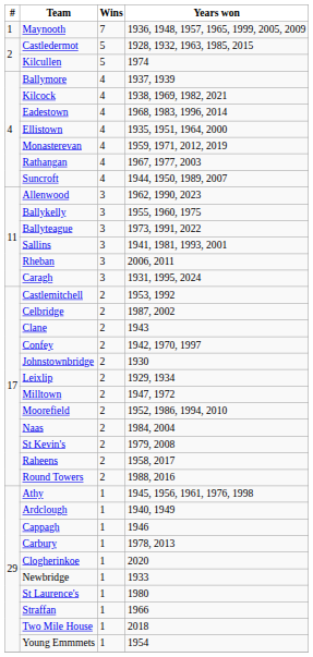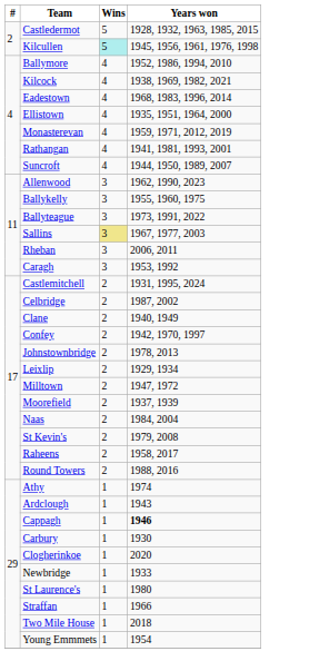 <table class="wikitable">
 <tr>
 <th style="background:white;color:black">#</th>
 <th style="background:white;color:black">Team</th>
 <th style="background:white;color:black">Wins</th>
 <th style="background:white;color:black">Years won</th>
-</tr>
-<tr>
-<td>1</td>
-<td> <a href='#'>Maynooth</a></td>
-<td>7</td>
-<td>1936, 1948, 1957, 1965, 1999, 2005, 2009</td>
 </tr>
 <tr>
 <td rowspan="2">2</td>
 <td> <a href='#'>Castledermot</a></td>
 <td>5</td>
 <td>1928, 1932, 1963, 1985, 2015</td>
 </tr>
 <tr>
 <td> <a href='#'>Kilcullen</a></td>
-<td>5</td>
-<td>1974</td>
+<td style="background: paleturquoise;">5</td>
+<td>1945, 1956, 1961, 1976, 1998</td>
 </tr>
 <tr>
 <td rowspan="7">4</td>
 <td> <a href='#'>Ballymore</a></td>
 <td>4</td>
-<td>1937, 1939</td>
+<td>1952, 1986, 1994, 2010</td>
 </tr>
 <tr>
 <td> <a href='#'>Kilcock</a></td>
 <td>4</td>
 <td>1938, 1969, 1982, 2021</td>
 </tr>
 <tr>
 <td> <a href='#'>Eadestown</a></td>
 <td>4</td>
 <td>1968, 1983, 1996, 2014</td>
 </tr>
 <tr>
 <td> <a href='#'>Ellistown</a></td>
 <td>4</td>
 <td>1935, 1951, 1964, 2000</td>
 </tr>
 <tr>
 <td> <a href='#'>Monasterevan</a></td>
 <td>4</td>
 <td>1959, 1971, 2012, 2019</td>
 </tr>
 <tr>
 <td> <a href='#'>Rathangan</a></td>
 <td>4</td>
-<td>1967, 1977, 2003</td>
+<td>1941, 1981, 1993, 2001</td>
 </tr>
 <tr>
 <td> <a href='#'>Suncroft</a></td>
 <td>4</td>
 <td>1944, 1950, 1989, 2007</td>
 </tr>
 <tr>
 <td rowspan="6">11</td>
 <td> <a href='#'>Allenwood</a></td>
 <td>3</td>
 <td>1962, 1990, 2023</td>
 </tr>
 <tr>
 <td> <a href='#'>Ballykelly</a></td>
 <td>3</td>
 <td>1955, 1960, 1975</td>
 </tr>
 <tr>
 <td> <a href='#'>Ballyteague</a></td>
 <td>3</td>
 <td>1973, 1991, 2022</td>
 </tr>
 <tr>
 <td> <a href='#'>Sallins</a></td>
-<td>3</td>
-<td>1941, 1981, 1993, 2001</td>
+<td style="background: khaki;">3</td>
+<td>1967, 1977, 2003</td>
 </tr>
 <tr>
 <td> <a href='#'>Rheban</a></td>
 <td>3</td>
 <td>2006, 2011</td>
 </tr>
 <tr>
 <td> <a href='#'>Caragh</a></td>
 <td>3</td>
-<td>1931, 1995, 2024</td>
+<td>1953, 1992</td>
 </tr>
 <tr>
 <td rowspan="12">17</td>
 <td><a href='#'>Castlemitchell</a></td>
 <td>2</td>
-<td>1953, 1992</td>
+<td>1931, 1995, 2024</td>
 </tr>
 <tr>
 <td> <a href='#'>Celbridge</a></td>
 <td>2</td>
 <td>1987, 2002</td>
 </tr>
 <tr>
 <td> <a href='#'>Clane</a></td>
 <td>2</td>
-<td>1943</td>
+<td>1940, 1949</td>
 </tr>
 <tr>
 <td> <a href='#'>Confey</a></td>
 <td>2</td>
 <td>1942, 1970, 1997</td>
 </tr>
 <tr>
 <td>  <a href='#'>Johnstownbridge</a></td>
 <td>2</td>
-<td>1930</td>
+<td>1978, 2013</td>
 </tr>
 <tr>
 <td> <a href='#'>Leixlip</a></td>
 <td>2</td>
 <td>1929, 1934</td>
 </tr>
 <tr>
 <td><a href='#'>Milltown</a></td>
 <td>2</td>
 <td>1947, 1972</td>
 </tr>
 <tr>
 <td> <a href='#'>Moorefield</a></td>
 <td>2</td>
-<td>1952, 1986, 1994, 2010</td>
+<td>1937, 1939</td>
 </tr>
 <tr>
 <td> <a href='#'>Naas</a></td>
 <td>2</td>
 <td>1984, 2004</td>
 </tr>
 <tr>
 <td> <a href='#'>St Kevin's</a></td>
 <td>2</td>
 <td>1979, 2008</td>
 </tr>
 <tr>
 <td> <a href='#'>Raheens</a></td>
 <td>2</td>
 <td>1958, 2017</td>
 </tr>
 <tr>
 <td> <a href='#'>Round Towers</a></td>
 <td>2</td>
 <td>1988, 2016</td>
 </tr>
 <tr>
 <td rowspan="10">29</td>
 <td> <a href='#'>Athy</a></td>
 <td>1</td>
-<td>1945, 1956, 1961, 1976, 1998</td>
+<td>1974</td>
 </tr>
 <tr>
 <td> <a href='#'>Ardclough</a></td>
 <td>1</td>
-<td>1940, 1949</td>
+<td>1943</td>
 </tr>
 <tr>
 <td> <a href='#'>Cappagh</a></td>
 <td>1</td>
-<td>1946</td>
+<td><strong>1946</strong></td>
 </tr>
 <tr>
 <td> <a href='#'>Carbury</a></td>
 <td>1</td>
-<td>1978, 2013</td>
+<td>1930</td>
 </tr>
 <tr>
 <td> <a href='#'>Clogherinkoe</a></td>
 <td>1</td>
 <td>2020</td>
 </tr>
 <tr>
 <td>Newbridge</td>
 <td>1</td>
 <td>1933</td>
 </tr>
 <tr>
 <td> <a href='#'>St Laurence's</a></td>
 <td>1</td>
 <td>1980</td>
 </tr>
 <tr>
 <td> <a href='#'>Straffan</a></td>
 <td>1</td>
 <td>1966</td>
 </tr>
 <tr>
 <td> <a href='#'>Two Mile House</a></td>
 <td>1</td>
 <td>2018</td>
 </tr>
 <tr>
 <td>Young Emmmets</td>
 <td>1</td>
 <td>1954</td>
 </tr>
 <tr>
 </tr>
 </table>
